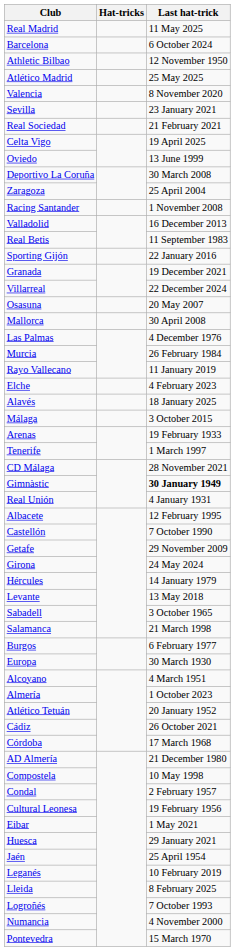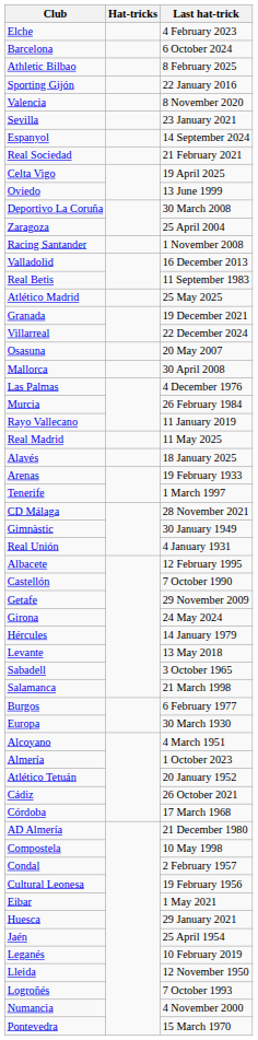 <table class="wikitable sortable">
 <tr>
 <th>Club</th>
 <th>Hat-tricks</th>
 <th>Last hat-trick</th>
 </tr>
 <tr>
-<td><a href='#'>Real Madrid</a></td>
+<td><a href='#'>Elche</a></td>
 <td align=center></td>
-<td>11 May 2025</td>
+<td>4 February 2023</td>
 </tr>
 <tr>
 <td><a href='#'>Barcelona</a></td>
 <td align=center></td>
 <td>6 October 2024</td>
 </tr>
 <tr>
 <td><a href='#'>Athletic Bilbao</a></td>
 <td align=center></td>
-<td>12 November 1950</td>
+<td>8 February 2025</td>
 </tr>
 <tr>
-<td><a href='#'>Atlético Madrid</a></td>
+<td><a href='#'>Sporting Gijón</a></td>
 <td align=center></td>
-<td>25 May 2025</td>
+<td>22 January 2016</td>
 </tr>
 <tr>
 <td><a href='#'>Valencia</a></td>
 <td align=center></td>
 <td>8 November 2020</td>
 </tr>
 <tr>
 <td><a href='#'>Sevilla</a></td>
 <td align=center></td>
 <td>23 January 2021</td>
+</tr>
+<tr>
+<td><a href='#'>Espanyol</a></td>
+<td align=center></td>
+<td>14 September 2024</td>
 </tr>
 <tr>
 <td><a href='#'>Real Sociedad</a></td>
 <td align=center></td>
 <td>21 February 2021</td>
 </tr>
 <tr>
 <td><a href='#'>Celta Vigo</a></td>
 <td rowspan=2 align=center></td>
 <td>19 April 2025</td>
 </tr>
 <tr>
 <td><a href='#'>Oviedo</a></td>
 <td>13 June 1999</td>
 </tr>
 <tr>
 <td><a href='#'>Deportivo La Coruña</a></td>
 <td rowspan=2 align=center></td>
 <td>30 March 2008</td>
 </tr>
 <tr>
 <td><a href='#'>Zaragoza</a></td>
 <td>25 April 2004</td>
 </tr>
 <tr>
 <td><a href='#'>Racing Santander</a></td>
 <td align=center></td>
 <td>1 November 2008</td>
 </tr>
 <tr>
 <td><a href='#'>Valladolid</a></td>
 <td rowspan=2 align=center></td>
 <td>16 December 2013</td>
 </tr>
 <tr>
 <td><a href='#'>Real Betis</a></td>
 <td>11 September 1983</td>
 </tr>
 <tr>
-<td><a href='#'>Sporting Gijón</a></td>
+<td><a href='#'>Atlético Madrid</a></td>
 <td align=center></td>
-<td>22 January 2016</td>
+<td>25 May 2025</td>
 </tr>
 <tr>
 <td><a href='#'>Granada</a></td>
 <td rowspan=2 align=center></td>
 <td>19 December 2021</td>
 </tr>
 <tr>
 <td><a href='#'>Villarreal</a></td>
 <td>22 December 2024</td>
 </tr>
 <tr>
 <td><a href='#'>Osasuna</a></td>
 <td align=center></td>
 <td>20 May 2007</td>
 </tr>
 <tr>
 <td><a href='#'>Mallorca</a></td>
 <td align=center></td>
 <td>30 April 2008</td>
 </tr>
 <tr>
 <td><a href='#'>Las Palmas</a></td>
 <td rowspan=3 align=center></td>
 <td>4 December 1976</td>
 </tr>
 <tr>
 <td><a href='#'>Murcia</a></td>
 <td>26 February 1984</td>
 </tr>
 <tr>
 <td><a href='#'>Rayo Vallecano</a></td>
 <td>11 January 2019</td>
 </tr>
 <tr>
-<td><a href='#'>Elche</a></td>
+<td><a href='#'>Real Madrid</a></td>
 <td align=center></td>
-<td>4 February 2023</td>
+<td>11 May 2025</td>
 </tr>
 <tr>
 <td><a href='#'>Alavés</a></td>
 <td align=center></td>
 <td>18 January 2025</td>
-</tr>
-<tr>
-<td><a href='#'>Málaga</a></td>
-<td align=center></td>
-<td>3 October 2015</td>
 </tr>
 <tr>
 <td><a href='#'>Arenas</a></td>
 <td rowspan=2 align="center"></td>
 <td>19 February 1933</td>
 </tr>
 <tr>
 <td><a href='#'>Tenerife</a></td>
 <td>1 March 1997</td>
 </tr>
 <tr>
 <td><a href='#'>CD Málaga</a></td>
 <td rowspan=3 align="center"></td>
 <td>28 November 2021</td>
 </tr>
 <tr>
 <td><a href='#'>Gimnàstic</a></td>
-<td><strong>30 January 1949</strong></td>
+<td>30 January 1949</td>
 </tr>
 <tr>
 <td><a href='#'>Real Unión</a></td>
 <td>4 January 1931</td>
 </tr>
 <tr>
 <td><a href='#'>Albacete</a></td>
 <td rowspan=8 align="center"></td>
 <td>12 February 1995</td>
 </tr>
 <tr>
 <td><a href='#'>Castellón</a></td>
 <td>7 October 1990</td>
 </tr>
 <tr>
 <td><a href='#'>Getafe</a></td>
 <td>29 November 2009</td>
 </tr>
 <tr>
 <td><a href='#'>Girona</a></td>
 <td>24 May 2024</td>
 </tr>
 <tr>
 <td><a href='#'>Hércules</a></td>
 <td>14 January 1979</td>
 </tr>
 <tr>
 <td><a href='#'>Levante</a></td>
 <td>13 May 2018</td>
 </tr>
 <tr>
 <td><a href='#'>Sabadell</a></td>
 <td>3 October 1965</td>
 </tr>
 <tr>
 <td><a href='#'>Salamanca</a></td>
 <td>21 March 1998</td>
 </tr>
 <tr>
 <td><a href='#'>Burgos</a></td>
 <td rowspan=2 align="center"></td>
 <td>6 February 1977</td>
 </tr>
 <tr>
 <td><a href='#'>Europa</a></td>
 <td>30 March 1930</td>
 </tr>
 <tr>
 <td><a href='#'>Alcoyano</a></td>
 <td rowspan=5 align=center></td>
 <td>4 March 1951</td>
 </tr>
 <tr>
 <td><a href='#'>Almería</a></td>
 <td>1 October 2023</td>
 </tr>
 <tr>
 <td><a href='#'>Atlético Tetuán</a></td>
 <td>20 January 1952</td>
 </tr>
 <tr>
 <td><a href='#'>Cádiz</a></td>
 <td>26 October 2021</td>
 </tr>
 <tr>
 <td><a href='#'>Córdoba</a></td>
 <td>17 March 1968</td>
 </tr>
 <tr>
 <td><a href='#'>AD Almería</a></td>
 <td rowspan=12 align=center></td>
 <td>21 December 1980</td>
 </tr>
 <tr>
 <td><a href='#'>Compostela</a></td>
 <td>10 May 1998</td>
 </tr>
 <tr>
 <td><a href='#'>Condal</a></td>
 <td>2 February 1957</td>
 </tr>
 <tr>
 <td><a href='#'>Cultural Leonesa</a></td>
 <td>19 February 1956</td>
 </tr>
 <tr>
 <td><a href='#'>Eibar</a></td>
 <td>1 May 2021</td>
 </tr>
 <tr>
 <td><a href='#'>Huesca</a></td>
 <td>29 January 2021</td>
 </tr>
 <tr>
 <td><a href='#'>Jaén</a></td>
 <td>25 April 1954</td>
 </tr>
 <tr>
 <td><a href='#'>Leganés</a></td>
 <td>10 February 2019</td>
 </tr>
 <tr>
 <td><a href='#'>Lleida</a></td>
-<td>8 February 2025</td>
+<td>12 November 1950</td>
 </tr>
 <tr>
 <td><a href='#'>Logroñés</a></td>
 <td>7 October 1993</td>
 </tr>
 <tr>
 <td><a href='#'>Numancia</a></td>
 <td>4 November 2000</td>
 </tr>
 <tr>
 <td><a href='#'>Pontevedra</a></td>
 <td>15 March 1970</td>
 </tr>
 </table>
